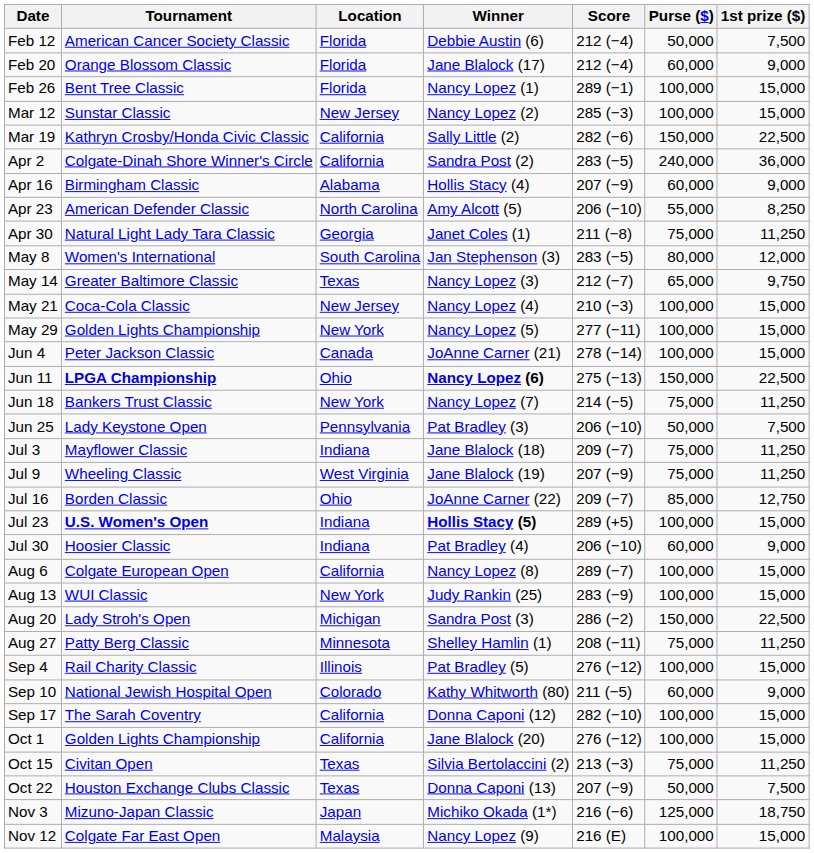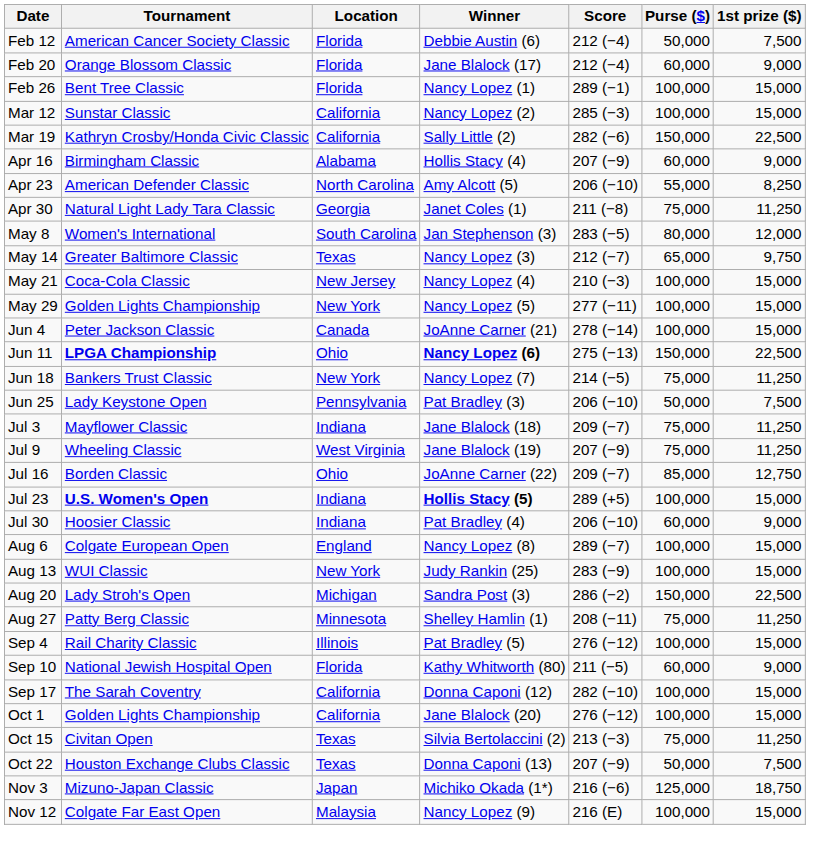 <table class=wikitable>
 <tr>
 <th>Date</th>
 <th>Tournament</th>
 <th>Location</th>
 <th>Winner</th>
 <th>Score</th>
 <th>Purse (<a href='#'>$</a>)</th>
 <th>1st prize ($)</th>
 </tr>
 <tr>
 <td>Feb 12</td>
 <td><a href='#'>American Cancer Society Classic</a></td>
 <td><a href='#'>Florida</a></td>
 <td> <a href='#'>Debbie Austin</a> (6)</td>
 <td>212 (−4)</td>
 <td align=right>50,000</td>
 <td align=right>7,500</td>
 </tr>
 <tr>
 <td>Feb 20</td>
 <td><a href='#'>Orange Blossom Classic</a></td>
 <td><a href='#'>Florida</a></td>
 <td> <a href='#'>Jane Blalock</a> (17)</td>
 <td>212 (−4)</td>
 <td align=right>60,000</td>
 <td align=right>9,000</td>
 </tr>
 <tr>
 <td>Feb 26</td>
 <td><a href='#'>Bent Tree Classic</a></td>
 <td><a href='#'>Florida</a></td>
 <td> <a href='#'>Nancy Lopez</a> (1)</td>
 <td>289 (−1)</td>
 <td align=right>100,000</td>
 <td align=right>15,000</td>
 </tr>
 <tr>
 <td>Mar 12</td>
 <td><a href='#'>Sunstar Classic</a></td>
-<td><a href='#'>New Jersey</a></td>
+<td><a href='#'>California</a></td>
 <td> <a href='#'>Nancy Lopez</a> (2)</td>
 <td>285 (−3)</td>
 <td align=right>100,000</td>
 <td align=right>15,000</td>
 </tr>
 <tr>
 <td>Mar 19</td>
 <td><a href='#'>Kathryn Crosby/Honda Civic Classic</a></td>
 <td><a href='#'>California</a></td>
 <td> <a href='#'>Sally Little</a> (2)</td>
 <td>282 (−6)</td>
 <td align=right>150,000</td>
 <td align=right>22,500</td>
-</tr>
-<tr>
-<td>Apr 2</td>
-<td><a href='#'>Colgate-Dinah Shore Winner's Circle</a></td>
-<td><a href='#'>California</a></td>
-<td> <a href='#'>Sandra Post</a> (2)</td>
-<td>283 (−5)</td>
-<td align=right>240,000</td>
-<td align=right>36,000</td>
 </tr>
 <tr>
 <td>Apr 16</td>
 <td><a href='#'>Birmingham Classic</a></td>
 <td><a href='#'>Alabama</a></td>
 <td> <a href='#'>Hollis Stacy</a> (4)</td>
 <td>207 (−9)</td>
 <td align=right>60,000</td>
 <td align=right>9,000</td>
 </tr>
 <tr>
 <td>Apr 23</td>
 <td><a href='#'>American Defender Classic</a></td>
 <td><a href='#'>North Carolina</a></td>
 <td> <a href='#'>Amy Alcott</a> (5)</td>
 <td>206 (−10)</td>
 <td align=right>55,000</td>
 <td align=right>8,250</td>
 </tr>
 <tr>
 <td>Apr 30</td>
 <td><a href='#'>Natural Light Lady Tara Classic</a></td>
 <td><a href='#'>Georgia</a></td>
 <td> <a href='#'>Janet Coles</a> (1)</td>
 <td>211 (−8)</td>
 <td align=right>75,000</td>
 <td align=right>11,250</td>
 </tr>
 <tr>
 <td>May 8</td>
 <td><a href='#'>Women's International</a></td>
 <td><a href='#'>South Carolina</a></td>
 <td> <a href='#'>Jan Stephenson</a> (3)</td>
 <td>283 (−5)</td>
 <td align=right>80,000</td>
 <td align=right>12,000</td>
 </tr>
 <tr>
 <td>May 14</td>
 <td><a href='#'>Greater Baltimore Classic</a></td>
 <td><a href='#'>Texas</a></td>
 <td> <a href='#'>Nancy Lopez</a> (3)</td>
 <td>212 (−7)</td>
 <td align=right>65,000</td>
 <td align=right>9,750</td>
 </tr>
 <tr>
 <td>May 21</td>
 <td><a href='#'>Coca-Cola Classic</a></td>
 <td><a href='#'>New Jersey</a></td>
 <td> <a href='#'>Nancy Lopez</a> (4)</td>
 <td>210 (−3)</td>
 <td align=right>100,000</td>
 <td align=right>15,000</td>
 </tr>
 <tr>
 <td>May 29</td>
 <td><a href='#'>Golden Lights Championship</a></td>
 <td><a href='#'>New York</a></td>
 <td> <a href='#'>Nancy Lopez</a> (5)</td>
 <td>277 (−11)</td>
 <td align=right>100,000</td>
 <td align=right>15,000</td>
 </tr>
 <tr>
 <td>Jun 4</td>
 <td><a href='#'>Peter Jackson Classic</a></td>
 <td><a href='#'>Canada</a></td>
 <td> <a href='#'>JoAnne Carner</a> (21)</td>
 <td>278 (−14)</td>
 <td align=right>100,000</td>
 <td align=right>15,000</td>
 </tr>
 <tr>
 <td>Jun 11</td>
 <td><strong><a href='#'>LPGA Championship</a></strong></td>
 <td><a href='#'>Ohio</a></td>
 <td> <strong><a href='#'>Nancy Lopez</a> (6)</strong></td>
 <td>275 (−13)</td>
 <td align=right>150,000</td>
 <td align=right>22,500</td>
 </tr>
 <tr>
 <td>Jun 18</td>
 <td><a href='#'>Bankers Trust Classic</a></td>
 <td><a href='#'>New York</a></td>
 <td> <a href='#'>Nancy Lopez</a> (7)</td>
 <td>214 (−5)</td>
 <td align=right>75,000</td>
 <td align=right>11,250</td>
 </tr>
 <tr>
 <td>Jun 25</td>
 <td><a href='#'>Lady Keystone Open</a></td>
 <td><a href='#'>Pennsylvania</a></td>
 <td> <a href='#'>Pat Bradley</a> (3)</td>
 <td>206 (−10)</td>
 <td align=right>50,000</td>
 <td align=right>7,500</td>
 </tr>
 <tr>
 <td>Jul 3</td>
 <td><a href='#'>Mayflower Classic</a></td>
 <td><a href='#'>Indiana</a></td>
 <td> <a href='#'>Jane Blalock</a> (18)</td>
 <td>209 (−7)</td>
 <td align=right>75,000</td>
 <td align=right>11,250</td>
 </tr>
 <tr>
 <td>Jul 9</td>
 <td><a href='#'>Wheeling Classic</a></td>
 <td><a href='#'>West Virginia</a></td>
 <td> <a href='#'>Jane Blalock</a> (19)</td>
 <td>207 (−9)</td>
 <td align=right>75,000</td>
 <td align=right>11,250</td>
 </tr>
 <tr>
 <td>Jul 16</td>
 <td><a href='#'>Borden Classic</a></td>
 <td><a href='#'>Ohio</a></td>
 <td> <a href='#'>JoAnne Carner</a> (22)</td>
 <td>209 (−7)</td>
 <td align=right>85,000</td>
 <td align=right>12,750</td>
 </tr>
 <tr>
 <td>Jul 23</td>
 <td><strong><a href='#'>U.S. Women's Open</a></strong></td>
 <td><a href='#'>Indiana</a></td>
 <td> <strong><a href='#'>Hollis Stacy</a> (5)</strong></td>
 <td>289 (+5)</td>
 <td align=right>100,000</td>
 <td align=right>15,000</td>
 </tr>
 <tr>
 <td>Jul 30</td>
 <td><a href='#'>Hoosier Classic</a></td>
 <td><a href='#'>Indiana</a></td>
 <td> <a href='#'>Pat Bradley</a> (4)</td>
 <td>206 (−10)</td>
 <td align=right>60,000</td>
 <td align=right>9,000</td>
 </tr>
 <tr>
 <td>Aug 6</td>
 <td><a href='#'>Colgate European Open</a></td>
-<td><a href='#'>California</a></td>
+<td><a href='#'>England</a></td>
 <td> <a href='#'>Nancy Lopez</a> (8)</td>
 <td>289 (−7)</td>
 <td align=right>100,000</td>
 <td align=right>15,000</td>
 </tr>
 <tr>
 <td>Aug 13</td>
 <td><a href='#'>WUI Classic</a></td>
 <td><a href='#'>New York</a></td>
 <td> <a href='#'>Judy Rankin</a> (25)</td>
 <td>283 (−9)</td>
 <td align=right>100,000</td>
 <td align=right>15,000</td>
 </tr>
 <tr>
 <td>Aug 20</td>
 <td><a href='#'>Lady Stroh's Open</a></td>
 <td><a href='#'>Michigan</a></td>
 <td> <a href='#'>Sandra Post</a> (3)</td>
 <td>286 (−2)</td>
 <td align=right>150,000</td>
 <td align=right>22,500</td>
 </tr>
 <tr>
 <td>Aug 27</td>
 <td><a href='#'>Patty Berg Classic</a></td>
 <td><a href='#'>Minnesota</a></td>
 <td> <a href='#'>Shelley Hamlin</a> (1)</td>
 <td>208 (−11)</td>
 <td align=right>75,000</td>
 <td align=right>11,250</td>
 </tr>
 <tr>
 <td>Sep 4</td>
 <td><a href='#'>Rail Charity Classic</a></td>
 <td><a href='#'>Illinois</a></td>
 <td> <a href='#'>Pat Bradley</a> (5)</td>
 <td>276 (−12)</td>
 <td align=right>100,000</td>
 <td align=right>15,000</td>
 </tr>
 <tr>
 <td>Sep 10</td>
 <td><a href='#'>National Jewish Hospital Open</a></td>
-<td><a href='#'>Colorado</a></td>
+<td><a href='#'>Florida</a></td>
 <td> <a href='#'>Kathy Whitworth</a> (80)</td>
 <td>211 (−5)</td>
 <td align=right>60,000</td>
 <td align=right>9,000</td>
 </tr>
 <tr>
 <td>Sep 17</td>
 <td><a href='#'>The Sarah Coventry</a></td>
 <td><a href='#'>California</a></td>
 <td> <a href='#'>Donna Caponi</a> (12)</td>
 <td>282 (−10)</td>
 <td align=right>100,000</td>
 <td align=right>15,000</td>
 </tr>
 <tr>
 <td>Oct 1</td>
 <td><a href='#'>Golden Lights Championship</a></td>
 <td><a href='#'>California</a></td>
 <td> <a href='#'>Jane Blalock</a> (20)</td>
 <td>276 (−12)</td>
 <td align=right>100,000</td>
 <td align=right>15,000</td>
 </tr>
 <tr>
 <td>Oct 15</td>
 <td><a href='#'>Civitan Open</a></td>
 <td><a href='#'>Texas</a></td>
 <td> <a href='#'>Silvia Bertolaccini</a> (2)</td>
 <td>213 (−3)</td>
 <td align=right>75,000</td>
 <td align=right>11,250</td>
 </tr>
 <tr>
 <td>Oct 22</td>
 <td><a href='#'>Houston Exchange Clubs Classic</a></td>
 <td><a href='#'>Texas</a></td>
 <td> <a href='#'>Donna Caponi</a> (13)</td>
 <td>207 (−9)</td>
 <td align=right>50,000</td>
 <td align=right>7,500</td>
 </tr>
 <tr>
 <td>Nov 3</td>
 <td><a href='#'>Mizuno-Japan Classic</a></td>
 <td><a href='#'>Japan</a></td>
 <td> <a href='#'>Michiko Okada</a> (1*)</td>
 <td>216 (−6)</td>
 <td align=right>125,000</td>
 <td align=right>18,750</td>
 </tr>
 <tr>
 <td>Nov 12</td>
 <td><a href='#'>Colgate Far East Open</a></td>
 <td><a href='#'>Malaysia</a></td>
 <td> <a href='#'>Nancy Lopez</a> (9)</td>
 <td>216 (E)</td>
 <td align=right>100,000</td>
 <td align=right>15,000</td>
 </tr>
 </table>
